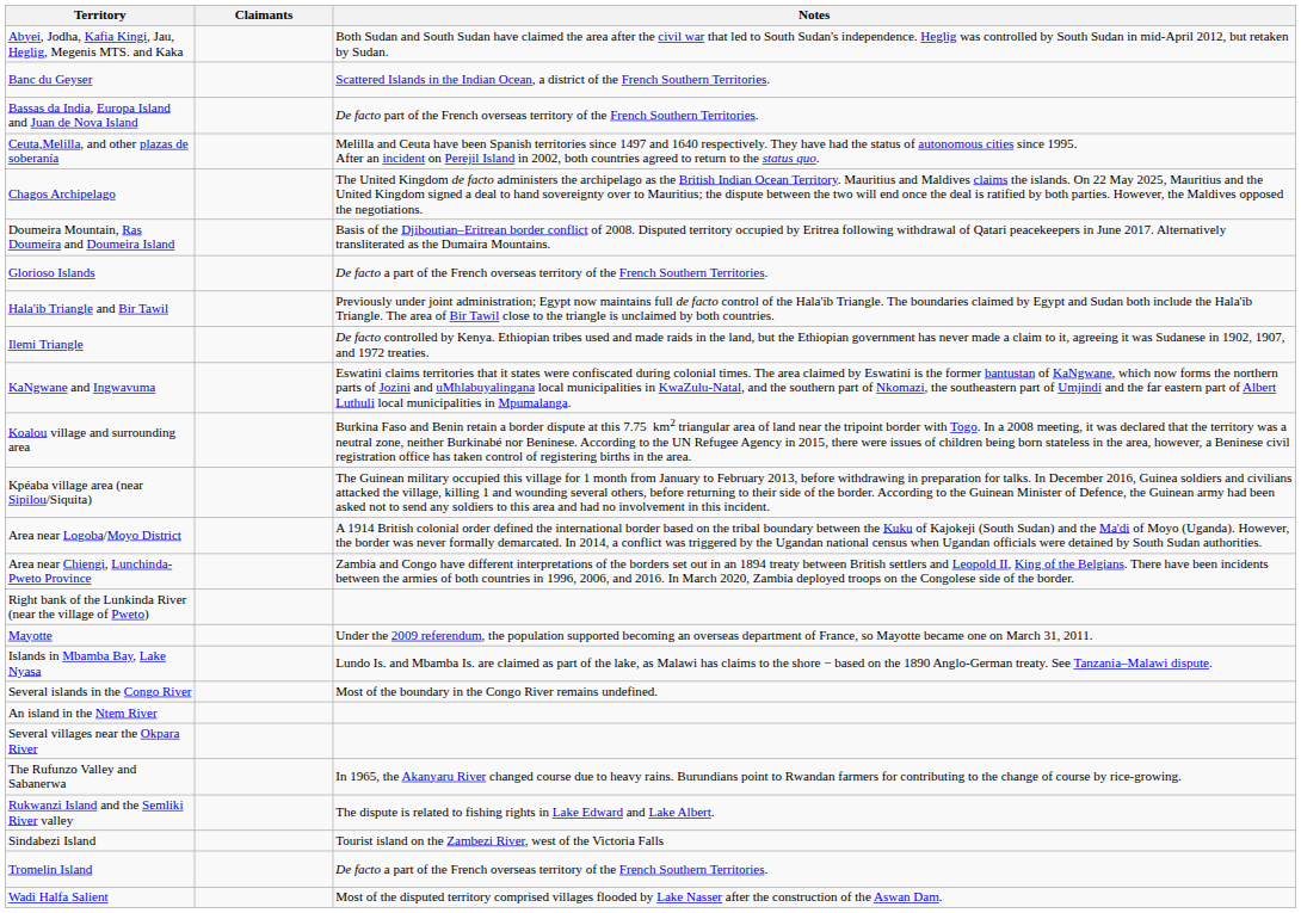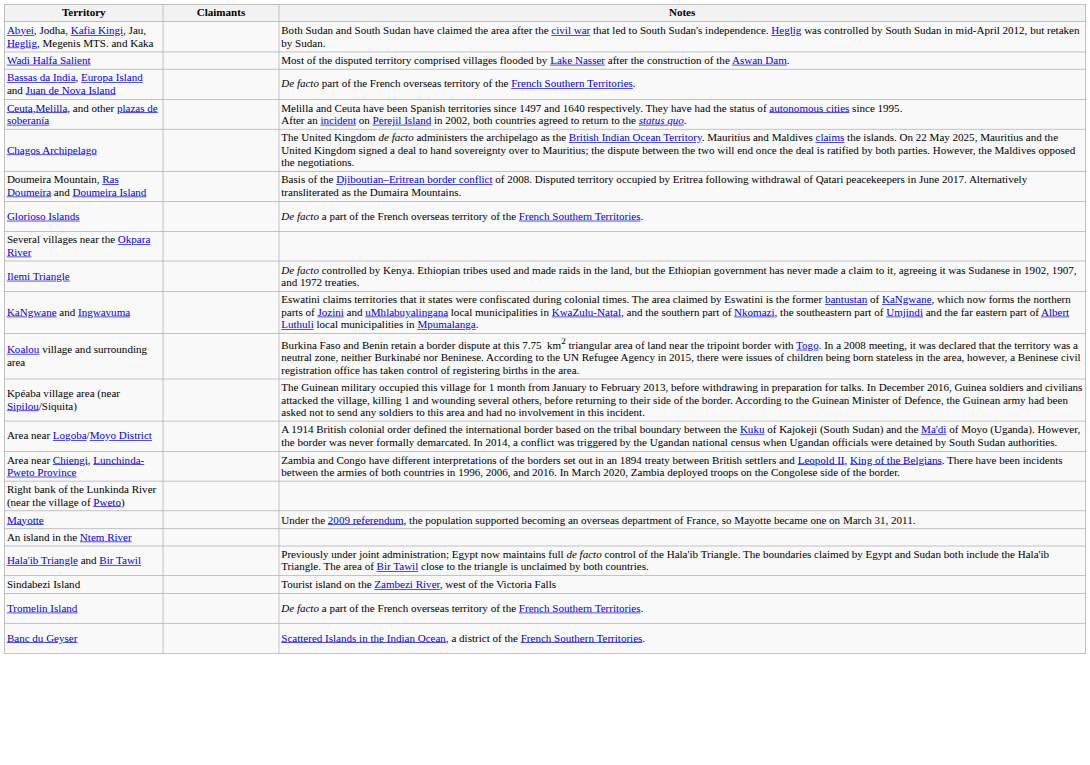 <table class="wikitable sortable">
 <tr>
 <th>Territory</th>
 <th width=160px>Claimants</th>
 <th class="unsortable">Notes</th>
 </tr>
 <tr>
 <td><a href='#'>Abyei</a>, Jodha, <a href='#'>Kafia Kingi</a>, Jau, <a href='#'>Heglig</a>, Megenis MTS. and Kaka</td>
 <td><strong></strong><br></td>
 <td>Both Sudan and South Sudan have claimed the area after the <a href='#'>civil war</a> that led to South Sudan's independence. <a href='#'>Heglig</a> was controlled by South Sudan in mid-April 2012, but retaken by Sudan.</td>
 </tr>
 <tr>
-<td><a href='#'>Banc du Geyser</a></td>
-<td><strong></strong><br><em></em> <br><em></em></td>
-<td><a href='#'>Scattered Islands in the Indian Ocean</a>, a district of the <a href='#'>French Southern Territories</a>.</td>
+<td><a href='#'>Wadi Halfa Salient</a></td>
+<td><strong></strong><br></td>
+<td>Most of the disputed territory comprised villages flooded by <a href='#'>Lake Nasser</a> after the construction of the <a href='#'>Aswan Dam</a>.</td>
 </tr>
 <tr>
 <td><a href='#'>Bassas da India</a>, <a href='#'>Europa Island</a> and <a href='#'>Juan de Nova Island</a></td>
 <td><strong></strong><br></td>
 <td><em>De facto</em> part of the French overseas territory of the <a href='#'>French Southern Territories</a>.</td>
 </tr>
 <tr>
 <td><a href='#'>Ceuta</a>,<a href='#'>Melilla</a>, and other <a href='#'>plazas de soberanía</a></td>
 <td><strong></strong><br></td>
 <td>Melilla and Ceuta have been Spanish territories since 1497 and 1640 respectively. They have had the status of <a href='#'>autonomous cities</a> since 1995.<br>After an <a href='#'>incident</a> on <a href='#'>Perejil Island</a> in 2002, both countries agreed to return to the <em><a href='#'>status quo</a></em>.</td>
 </tr>
 <tr>
 <td><a href='#'>Chagos Archipelago</a></td>
 <td><strong></strong><br><br></td>
 <td>The United Kingdom <em>de facto</em> administers the archipelago as the <a href='#'>British Indian Ocean Territory</a>. Mauritius and Maldives <a href='#'>claims</a> the islands. On 22 May 2025, Mauritius and the United Kingdom signed a deal to hand sovereignty over to Mauritius; the dispute between the two will end once the deal is ratified by both parties. However, the Maldives opposed the negotiations.</td>
 </tr>
 <tr>
 <td>Doumeira Mountain, <a href='#'>Ras Doumeira</a> and <a href='#'>Doumeira Island</a></td>
 <td><strong></strong> <br></td>
 <td>Basis of the <a href='#'>Djiboutian–Eritrean border conflict</a> of 2008. Disputed territory occupied by Eritrea following withdrawal of Qatari peacekeepers in June 2017. Alternatively transliterated as the Dumaira Mountains.</td>
 </tr>
 <tr>
 <td><a href='#'>Glorioso Islands</a></td>
 <td><strong></strong><br><br></td>
 <td><em>De facto</em> a part of the French overseas territory of the <a href='#'>French Southern Territories</a>.</td>
 </tr>
 <tr>
-<td><a href='#'>Hala'ib Triangle</a> and <a href='#'>Bir Tawil</a></td>
-<td><strong></strong><br></td>
-<td>Previously under joint administration; Egypt now maintains full <em>de facto</em> control of the Hala'ib Triangle. The boundaries claimed by Egypt and Sudan both include the Hala'ib Triangle. The area of <a href='#'>Bir Tawil</a> close to the triangle is unclaimed by both countries.</td>
+<td>Several villages near the <a href='#'>Okpara River</a></td>
+<td><br></td>
+<td></td>
 </tr>
 <tr>
 <td><a href='#'>Ilemi Triangle</a></td>
 <td><strong></strong><br></td>
 <td><em>De facto</em> controlled by Kenya. Ethiopian tribes used and made raids in the land, but the Ethiopian government has never made a claim to it, agreeing it was Sudanese in 1902, 1907, and 1972 treaties.</td>
 </tr>
 <tr>
 <td><a href='#'>KaNgwane</a> and <a href='#'>Ingwavuma</a></td>
 <td><strong></strong><br></td>
 <td>Eswatini claims territories that it states were confiscated during colonial times. The area claimed by Eswatini is the former <a href='#'>bantustan</a> of <a href='#'>KaNgwane</a>, which now forms the northern parts of <a href='#'>Jozini</a> and <a href='#'>uMhlabuyalingana</a> local municipalities in <a href='#'>KwaZulu-Natal</a>, and the southern part of <a href='#'>Nkomazi</a>, the southeastern part of <a href='#'>Umjindi</a> and the far eastern part of <a href='#'>Albert Luthuli</a> local municipalities in <a href='#'>Mpumalanga</a>.</td>
 </tr>
 <tr>
 <td><a href='#'>Koalou</a> village and surrounding area</td>
 <td><strong><br></strong></td>
 <td>Burkina Faso and Benin retain a border dispute at this 7.75  km<sup>2</sup> triangular area of land near the tripoint border with <a href='#'>Togo</a>. In a 2008 meeting, it was declared that the territory was a neutral zone, neither Burkinabé nor Beninese. According to the UN Refugee Agency in 2015, there were issues of children being born stateless in the area, however, a Beninese civil registration office has taken control of registering births in the area.</td>
 </tr>
 <tr>
 <td>Kpéaba village area (near <a href='#'>Sipilou</a>/Siquita)</td>
 <td><strong></strong><br></td>
 <td>The Guinean military occupied this village for 1 month from January to February 2013, before withdrawing in preparation for talks. In December 2016, Guinea soldiers and civilians attacked the village, killing 1 and wounding several others, before returning to their side of the border. According to the Guinean Minister of Defence, the Guinean army had been asked not to send any soldiers to this area and had no involvement in this incident.</td>
 </tr>
 <tr>
 <td>Area near <a href='#'>Logoba</a>/<a href='#'>Moyo District</a></td>
 <td><strong></strong><br><strong></strong></td>
 <td>A 1914 British colonial order defined the international border based on the tribal boundary between the <a href='#'>Kuku</a> of Kajokeji (South Sudan) and the <a href='#'>Ma'di</a> of Moyo (Uganda). However, the border was never formally demarcated. In 2014, a conflict was triggered by the Ugandan national census when Ugandan officials were detained by South Sudan authorities.</td>
 </tr>
 <tr>
 <td>Area near <a href='#'>Chiengi</a>, <a href='#'>Lunchinda-Pweto Province</a></td>
 <td><strong></strong><br></td>
 <td>Zambia and Congo have different interpretations of the borders set out in an 1894 treaty between British settlers and <a href='#'>Leopold II</a>, <a href='#'>King of the Belgians</a>. There have been incidents between the armies of both countries in 1996, 2006, and 2016. In March 2020, Zambia deployed troops on the Congolese side of the border.</td>
 </tr>
 <tr>
 <td>Right bank of the Lunkinda River (near the village of <a href='#'>Pweto</a>)</td>
 <td><strong></strong><br></td>
 <td></td>
 </tr>
 <tr>
 <td><a href='#'>Mayotte</a></td>
 <td><strong></strong><br></td>
 <td>Under the <a href='#'>2009 referendum</a>, the population supported becoming an overseas department of France, so Mayotte became one on March 31, 2011.</td>
 </tr>
 <tr>
-<td>Islands in <a href='#'>Mbamba Bay</a>, <a href='#'>Lake Nyasa</a></td>
-<td><strong></strong><br></td>
-<td>Lundo Is. and Mbamba Is. are claimed as part of the lake, as Malawi has claims to the shore − based on the 1890 Anglo-German treaty. See <a href='#'>Tanzania–Malawi dispute</a>.</td>
-</tr>
-<tr>
-<td>Several islands in the <a href='#'>Congo River</a></td>
-<td><br></td>
-<td>Most of the boundary in the Congo River remains undefined.</td>
-</tr>
-<tr>
 <td>An island in the <a href='#'>Ntem River</a></td>
 <td><em><br></em></td>
 <td></td>
 </tr>
 <tr>
-<td>Several villages near the <a href='#'>Okpara River</a></td>
-<td><br></td>
-<td></td>
-</tr>
-<tr>
-<td>The Rufunzo Valley and Sabanerwa</td>
-<td><br></td>
-<td>In 1965, the <a href='#'>Akanyaru River</a> changed course due to heavy rains. Burundians point to Rwandan farmers for contributing to the change of course by rice-growing.</td>
-</tr>
-<tr>
-<td><a href='#'>Rukwanzi Island</a> and the <a href='#'>Semliki River</a> valley</td>
+<td><a href='#'>Hala'ib Triangle</a> and <a href='#'>Bir Tawil</a></td>
 <td><strong></strong><br></td>
-<td>The dispute is related to fishing rights in <a href='#'>Lake Edward</a> and <a href='#'>Lake Albert</a>.</td>
+<td>Previously under joint administration; Egypt now maintains full <em>de facto</em> control of the Hala'ib Triangle. The boundaries claimed by Egypt and Sudan both include the Hala'ib Triangle. The area of <a href='#'>Bir Tawil</a> close to the triangle is unclaimed by both countries.</td>
 </tr>
 <tr>
 <td>Sindabezi Island</td>
 <td><strong></strong><br></td>
 <td>Tourist island on the <a href='#'>Zambezi River</a>, west of the Victoria Falls</td>
 </tr>
 <tr>
 <td><a href='#'>Tromelin Island</a></td>
 <td><strong></strong><br><br></td>
 <td><em>De facto</em> a part of the French overseas territory of the <a href='#'>French Southern Territories</a>.</td>
 </tr>
 <tr>
-<td><a href='#'>Wadi Halfa Salient</a></td>
-<td><strong></strong><br></td>
-<td>Most of the disputed territory comprised villages flooded by <a href='#'>Lake Nasser</a> after the construction of the <a href='#'>Aswan Dam</a>.</td>
+<td><a href='#'>Banc du Geyser</a></td>
+<td><strong></strong><br><em></em> <br><em></em></td>
+<td><a href='#'>Scattered Islands in the Indian Ocean</a>, a district of the <a href='#'>French Southern Territories</a>.</td>
 </tr>
 </table>
